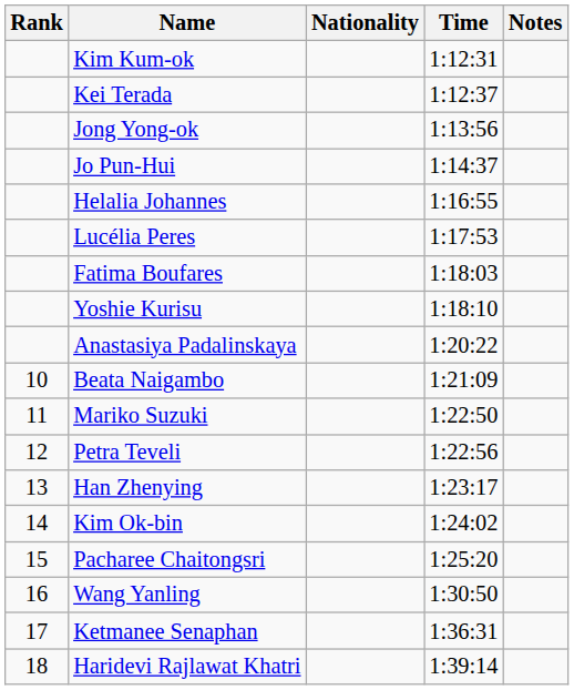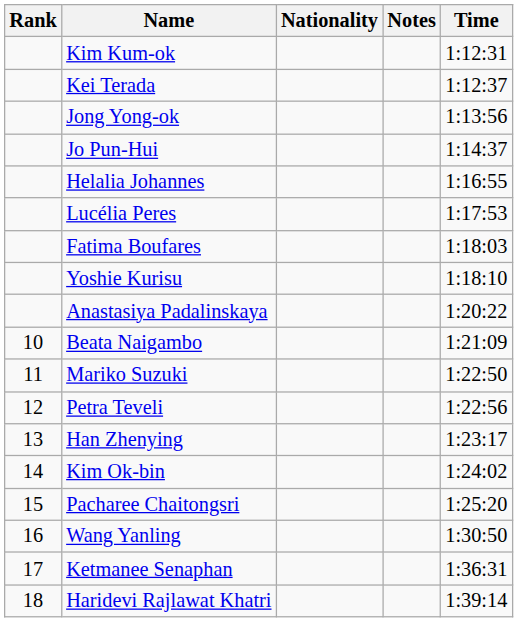 <table class="wikitable sortable" style="text-align:center">
 <tr>
 <th>Rank</th>
 <th>Name</th>
 <th>Nationality</th>
+<th>Notes</th>
 <th>Time</th>
-<th>Notes</th>
 </tr>
 <tr>
 <td></td>
 <td align=left><a href='#'>Kim Kum-ok</a></td>
 <td align=left></td>
+<td></td>
 <td>1:12:31</td>
-<td></td>
 </tr>
 <tr>
 <td></td>
 <td align=left><a href='#'>Kei Terada</a></td>
 <td align=left></td>
+<td></td>
 <td>1:12:37</td>
-<td></td>
 </tr>
 <tr>
 <td></td>
 <td align=left><a href='#'>Jong Yong-ok</a></td>
 <td align=left></td>
+<td></td>
 <td>1:13:56</td>
-<td></td>
 </tr>
 <tr>
 <td></td>
 <td align=left><a href='#'>Jo Pun-Hui</a></td>
 <td align=left></td>
+<td></td>
 <td>1:14:37</td>
-<td></td>
 </tr>
 <tr>
 <td></td>
 <td align=left><a href='#'>Helalia Johannes</a></td>
 <td align=left></td>
+<td></td>
 <td>1:16:55</td>
-<td></td>
 </tr>
 <tr>
 <td></td>
 <td align=left><a href='#'>Lucélia Peres</a></td>
 <td align=left></td>
+<td></td>
 <td>1:17:53</td>
-<td></td>
 </tr>
 <tr>
 <td></td>
 <td align=left><a href='#'>Fatima Boufares</a></td>
 <td align=left></td>
+<td></td>
 <td>1:18:03</td>
-<td></td>
 </tr>
 <tr>
 <td></td>
 <td align=left><a href='#'>Yoshie Kurisu</a></td>
 <td align=left></td>
+<td></td>
 <td>1:18:10</td>
-<td></td>
 </tr>
 <tr>
 <td></td>
 <td align=left><a href='#'>Anastasiya Padalinskaya</a></td>
 <td align=left></td>
+<td></td>
 <td>1:20:22</td>
-<td></td>
 </tr>
 <tr>
 <td>10</td>
 <td align=left><a href='#'>Beata Naigambo</a></td>
 <td align=left></td>
+<td></td>
 <td>1:21:09</td>
-<td></td>
 </tr>
 <tr>
 <td>11</td>
 <td align=left><a href='#'>Mariko Suzuki</a></td>
 <td align=left></td>
+<td></td>
 <td>1:22:50</td>
-<td></td>
 </tr>
 <tr>
 <td>12</td>
 <td align=left><a href='#'>Petra Teveli</a></td>
 <td align=left></td>
+<td></td>
 <td>1:22:56</td>
-<td></td>
 </tr>
 <tr>
 <td>13</td>
 <td align=left><a href='#'>Han Zhenying</a></td>
 <td align=left></td>
+<td></td>
 <td>1:23:17</td>
-<td></td>
 </tr>
 <tr>
 <td>14</td>
 <td align=left><a href='#'>Kim Ok-bin</a></td>
 <td align=left></td>
+<td></td>
 <td>1:24:02</td>
-<td></td>
 </tr>
 <tr>
 <td>15</td>
 <td align=left><a href='#'>Pacharee Chaitongsri</a></td>
 <td align=left></td>
+<td></td>
 <td>1:25:20</td>
-<td></td>
 </tr>
 <tr>
 <td>16</td>
 <td align=left><a href='#'>Wang Yanling</a></td>
 <td align=left></td>
+<td></td>
 <td>1:30:50</td>
-<td></td>
 </tr>
 <tr>
 <td>17</td>
 <td align=left><a href='#'>Ketmanee Senaphan</a></td>
 <td align=left></td>
+<td></td>
 <td>1:36:31</td>
-<td></td>
 </tr>
 <tr>
 <td>18</td>
 <td align=left><a href='#'>Haridevi Rajlawat Khatri</a></td>
 <td align=left></td>
+<td></td>
 <td>1:39:14</td>
-<td></td>
 </tr>
 </table>
